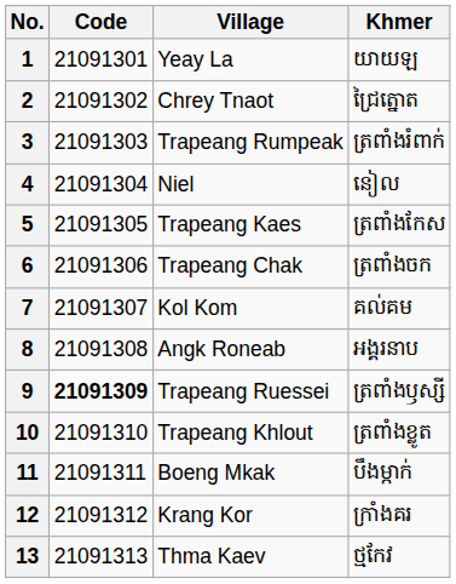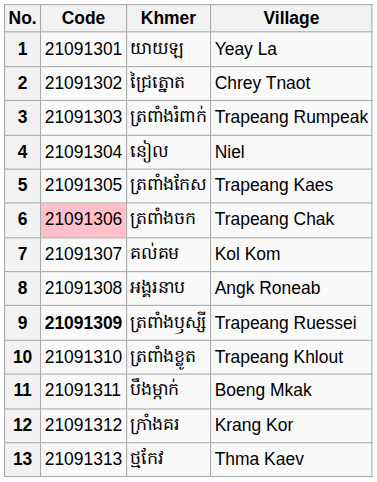 <table class="wikitable sortable mw-collapsible">
 <tr>
 <th>No.</th>
 <th>Code</th>
+<th>Khmer</th>
 <th>Village</th>
-<th>Khmer</th>
 </tr>
 <tr>
 <th>1</th>
 <td>21091301</td>
+<td>យាយឡ</td>
 <td>Yeay La</td>
-<td>យាយឡ</td>
 </tr>
 <tr>
 <th>2</th>
 <td>21091302</td>
+<td>ជ្រៃត្នោត</td>
 <td>Chrey Tnaot</td>
-<td>ជ្រៃត្នោត</td>
 </tr>
 <tr>
 <th>3</th>
 <td>21091303</td>
+<td>ត្រពាំងរំពាក់</td>
 <td>Trapeang Rumpeak</td>
-<td>ត្រពាំងរំពាក់</td>
 </tr>
 <tr>
 <th>4</th>
 <td>21091304</td>
+<td>នៀល</td>
 <td>Niel</td>
-<td>នៀល</td>
 </tr>
 <tr>
 <th>5</th>
 <td>21091305</td>
+<td>ត្រពាំងកែស</td>
 <td>Trapeang Kaes</td>
-<td>ត្រពាំងកែស</td>
 </tr>
 <tr>
 <th>6</th>
-<td>21091306</td>
+<td style="background: pink;">21091306</td>
+<td>ត្រពាំងចក</td>
 <td>Trapeang Chak</td>
-<td>ត្រពាំងចក</td>
 </tr>
 <tr>
 <th>7</th>
 <td>21091307</td>
+<td>គល់គម</td>
 <td>Kol Kom</td>
-<td>គល់គម</td>
 </tr>
 <tr>
 <th>8</th>
 <td>21091308</td>
+<td>អង្គរនាប</td>
 <td>Angk Roneab</td>
-<td>អង្គរនាប</td>
 </tr>
 <tr>
 <th>9</th>
 <td><strong>21091309</strong></td>
+<td>ត្រពាំងឫស្សី</td>
 <td>Trapeang Ruessei</td>
-<td>ត្រពាំងឫស្សី</td>
 </tr>
 <tr>
 <th>10</th>
 <td>21091310</td>
+<td>ត្រពាំងខ្លូត</td>
 <td>Trapeang Khlout</td>
-<td>ត្រពាំងខ្លូត</td>
 </tr>
 <tr>
 <th>11</th>
 <td>21091311</td>
+<td>បឹងម្កាក់</td>
 <td>Boeng Mkak</td>
-<td>បឹងម្កាក់</td>
 </tr>
 <tr>
 <th>12</th>
 <td>21091312</td>
+<td>ក្រាំងគរ</td>
 <td>Krang Kor</td>
-<td>ក្រាំងគរ</td>
 </tr>
 <tr>
 <th>13</th>
 <td>21091313</td>
+<td>ថ្មកែវ</td>
 <td>Thma Kaev</td>
-<td>ថ្មកែវ</td>
 </tr>
 </table>
